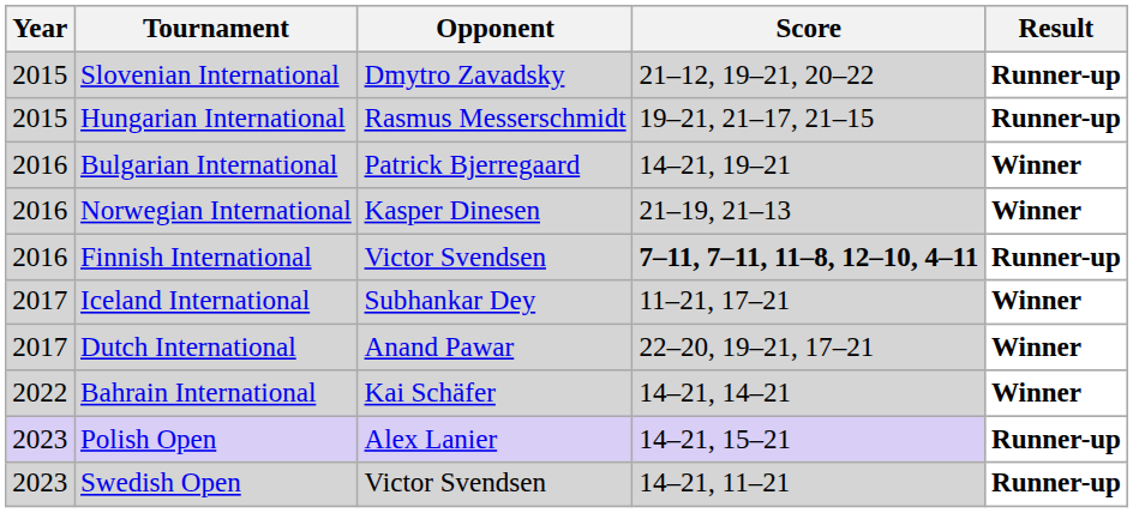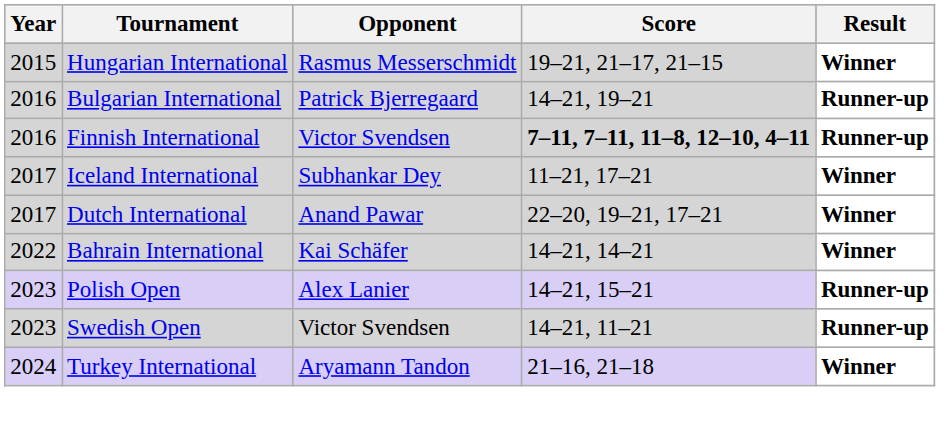 <table class="sortable wikitable" style="font-size: 90%;">
 <tr>
 <th>Year</th>
 <th>Tournament</th>
 <th>Opponent</th>
 <th>Score</th>
 <th>Result</th>
 </tr>
 <tr style="background:#D5D5D5">
 <td align="center">2015</td>
-<td align="left"><a href='#'>Slovenian International</a></td>
-<td align="left"> <a href='#'>Dmytro Zavadsky</a></td>
-<td align="left">21–12, 19–21, 20–22</td>
-<td style="text-align:left; background:white"> <strong>Runner-up</strong></td>
-</tr>
-<tr style="background:#D5D5D5">
-<td align="center">2015</td>
 <td align="left"><a href='#'>Hungarian International</a></td>
 <td align="left"> <a href='#'>Rasmus Messerschmidt</a></td>
 <td align="left">19–21, 21–17, 21–15</td>
-<td style="text-align:left; background:white"> <strong>Runner-up</strong></td>
+<td style="text-align:left; background:white"> <strong>Winner</strong></td>
 </tr>
 <tr style="background:#D5D5D5">
 <td align="center">2016</td>
 <td align="left"><a href='#'>Bulgarian International</a></td>
 <td align="left"> <a href='#'>Patrick Bjerregaard</a></td>
 <td align="left">14–21, 19–21</td>
-<td style="text-align:left; background:white"> <strong>Winner</strong></td>
-</tr>
-<tr style="background:#D5D5D5">
-<td align="center">2016</td>
-<td align="left"><a href='#'>Norwegian International</a></td>
-<td align="left"> <a href='#'>Kasper Dinesen</a></td>
-<td align="left">21–19, 21–13</td>
-<td style="text-align:left; background:white"> <strong>Winner</strong></td>
+<td style="text-align:left; background:white"> <strong>Runner-up</strong></td>
 </tr>
 <tr style="background:#D5D5D5">
 <td align="center">2016</td>
 <td align="left"><a href='#'>Finnish International</a></td>
 <td align="left"> <a href='#'>Victor Svendsen</a></td>
 <td align="left"><strong>7–11, 7–11, 11–8, 12–10, 4–11</strong></td>
 <td style="text-align:left; background:white"> <strong>Runner-up</strong></td>
 </tr>
 <tr style="background:#D5D5D5">
 <td align="center">2017</td>
 <td align="left"><a href='#'>Iceland International</a></td>
 <td align="left"> <a href='#'>Subhankar Dey</a></td>
 <td align="left">11–21, 17–21</td>
 <td style="text-align:left; background:white"> <strong>Winner</strong></td>
 </tr>
 <tr style="background:#D5D5D5">
 <td align="center">2017</td>
 <td align="left"><a href='#'>Dutch International</a></td>
 <td align="left"> <a href='#'>Anand Pawar</a></td>
 <td align="left">22–20, 19–21, 17–21</td>
 <td style="text-align:left; background:white"> <strong>Winner</strong></td>
 </tr>
 <tr style="background:#D5D5D5">
 <td align=center>2022</td>
 <td align=left><a href='#'>Bahrain International</a></td>
 <td align=left> <a href='#'>Kai Schäfer</a></td>
 <td align=left>14–21, 14–21</td>
 <td style="text-align:left; background:white"> <strong>Winner</strong></td>
 </tr>
 <tr style="background:#D8CEF6">
 <td align="center">2023</td>
 <td align="left"><a href='#'>Polish Open</a></td>
 <td align="left"> <a href='#'>Alex Lanier</a></td>
 <td align="left">14–21, 15–21</td>
 <td style="text-align:left; background:white"> <strong>Runner-up</strong></td>
 </tr>
 <tr style="background:#D5D5D5">
 <td align="center">2023</td>
 <td align="left"><a href='#'>Swedish Open</a></td>
 <td align="left"> Victor Svendsen</td>
 <td align="left">14–21, 11–21</td>
 <td style="text-align:left; background:white"> <strong>Runner-up</strong></td>
 </tr>
+<tr style="background:#D8CEF6">
+<td align="center">2024</td>
+<td align="left"><a href='#'>Turkey International</a></td>
+<td align="left"> <a href='#'>Aryamann Tandon</a></td>
+<td align="left">21–16, 21–18</td>
+<td style="text-align:left; background:white"> <strong>Winner</strong></td>
+</tr>
 </table>
